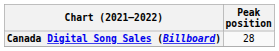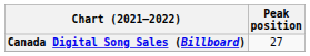 <table class="wikitable plainrowheaders sortable" style="text-align:center">
 <tr>
 <th scope="col">Chart (2021–2022)</th>
 <th scope="col">Peak<br>position</th>
 </tr>
 <tr>
 <th scope="row">Canada <a href='#'>Digital Song Sales</a> (<em><a href='#'>Billboard</a></em>)</th>
-<td>28</td>
+<td>27</td>
 </tr>
 <tr>
 </tr>
 </table>
